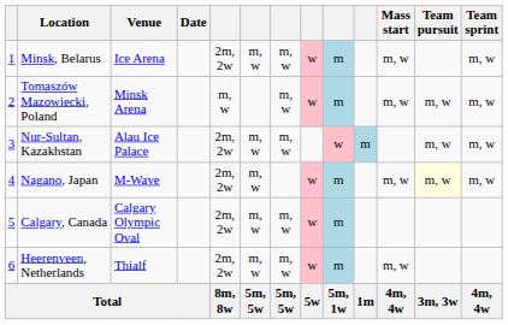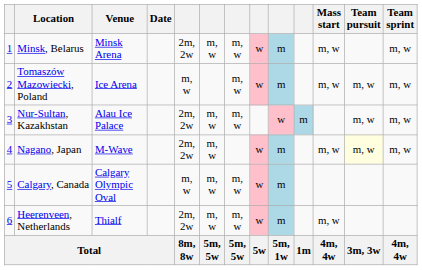 <table class="wikitable" border="1" style="text-align:center">
 <tr>
 <th></th>
 <th>Location</th>
 <th>Venue</th>
 <th>Date</th>
 <th></th>
 <th></th>
 <th></th>
 <th></th>
 <th></th>
 <th></th>
 <th>Mass<br> start</th>
 <th>Team<br> pursuit</th>
 <th>Team<br> sprint</th>
 </tr>
 <tr>
 <td><a href='#'>1</a></td>
 <td align=left><a href='#'>Minsk</a>, Belarus</td>
-<td align=left><a href='#'>Ice Arena</a></td>
+<td align=left><a href='#'>Minsk Arena</a></td>
 <td align=right></td>
 <td>2m, 2w</td>
 <td>m, w</td>
 <td>m, w</td>
 <td style="background:pink;">w</td>
 <td style="background:lightblue;">m</td>
 <td></td>
 <td>m, w</td>
 <td></td>
 <td>m, w</td>
 </tr>
 <tr>
 <td><a href='#'>2</a></td>
 <td align=left><a href='#'>Tomaszów Mazowiecki</a>, Poland</td>
-<td align=left><a href='#'>Minsk Arena</a></td>
+<td align=left><a href='#'>Ice Arena</a></td>
 <td align=right></td>
 <td>m, w</td>
 <td></td>
 <td>m, w</td>
 <td style="background:pink;">w</td>
 <td style="background:lightblue;">m</td>
 <td></td>
 <td>m, w</td>
 <td>m, w</td>
 <td>m, w</td>
 </tr>
 <tr>
 <td><a href='#'>3</a></td>
 <td align=left><a href='#'>Nur-Sultan</a>, Kazakhstan</td>
 <td align=left><a href='#'>Alau Ice Palace</a></td>
 <td align=right></td>
 <td>2m, 2w</td>
 <td>m, w</td>
 <td>m, w</td>
 <td></td>
 <td style="background:pink;">w</td>
 <td style="background:lightblue;">m</td>
 <td></td>
 <td>m, w</td>
 <td>m, w</td>
 </tr>
 <tr>
 <td><a href='#'>4</a></td>
 <td align=left><a href='#'>Nagano</a>, Japan</td>
 <td align=left><a href='#'>M-Wave</a></td>
 <td align=right></td>
 <td>2m, 2w</td>
 <td>m, w</td>
 <td></td>
 <td style="background:pink;">w</td>
 <td style="background:lightblue;">m</td>
 <td></td>
 <td>m, w</td>
 <td style="background: lightyellow;">m, w</td>
 <td>m, w</td>
 </tr>
 <tr>
 <td><a href='#'>5</a></td>
 <td align=left><a href='#'>Calgary</a>, Canada</td>
 <td align=left><a href='#'>Calgary Olympic Oval</a></td>
 <td align=right></td>
-<td>2m, 2w</td>
+<td>m, w</td>
 <td>m, w</td>
 <td>m, w</td>
 <td style="background:pink;">w</td>
 <td style="background:lightblue;">m</td>
 <td></td>
 <td></td>
 <td></td>
 <td></td>
 </tr>
 <tr>
 <td><a href='#'>6</a></td>
 <td align=left><a href='#'>Heerenveen</a>, Netherlands</td>
 <td align=left><a href='#'>Thialf</a></td>
 <td align=right></td>
 <td>2m, 2w</td>
 <td>m, w</td>
 <td>m, w</td>
 <td style="background:pink;">w</td>
 <td style="background:lightblue;">m</td>
 <td></td>
 <td>m, w</td>
 <td></td>
 <td></td>
 </tr>
 <tr>
 <th align=left colspan=4>Total</th>
 <th>8m, 8w</th>
 <th>5m, 5w</th>
 <th>5m, 5w</th>
 <th>5w</th>
 <th>5m, 1w</th>
 <th>1m</th>
 <th>4m, 4w</th>
 <th>3m, 3w</th>
 <th>4m, 4w</th>
 </tr>
 </table>
